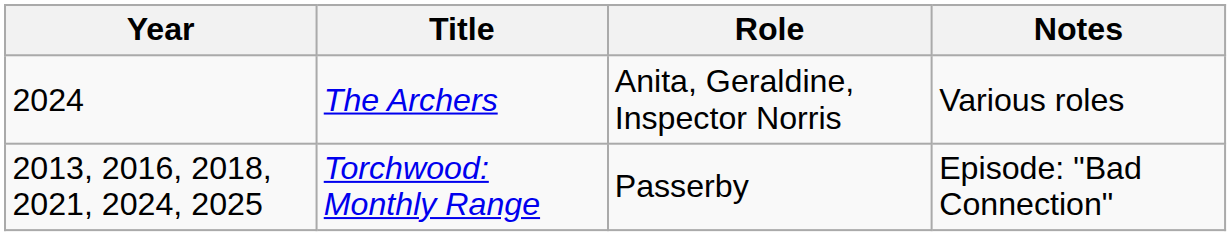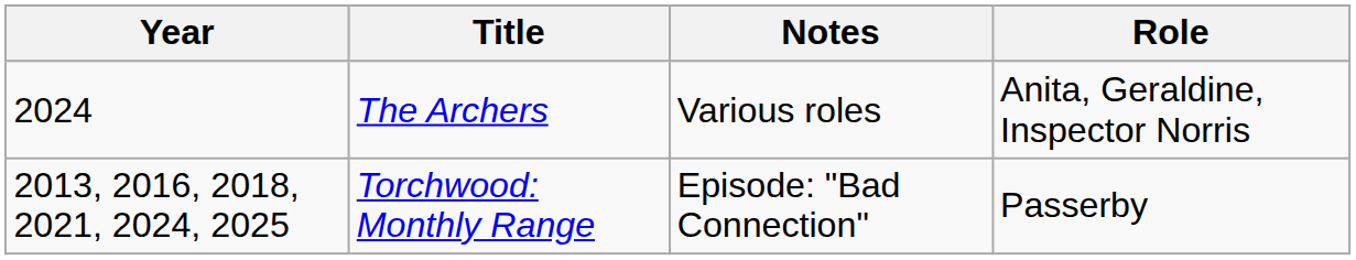 <table class="wikitable">
 <tr>
 <th>Year</th>
 <th>Title</th>
+<th>Notes</th>
 <th>Role</th>
-<th>Notes</th>
 </tr>
 <tr>
 <td>2024</td>
 <td><em><a href='#'>The Archers</a></em></td>
+<td>Various roles</td>
 <td>Anita, Geraldine, Inspector Norris</td>
-<td>Various roles</td>
 </tr>
 <tr>
 <td>2013, 2016, 2018, 2021, 2024, 2025</td>
 <td><em><a href='#'>Torchwood: Monthly Range</a></em></td>
+<td>Episode: "Bad Connection"</td>
 <td>Passerby</td>
-<td>Episode: "Bad Connection"</td>
 </tr>
 </table>
